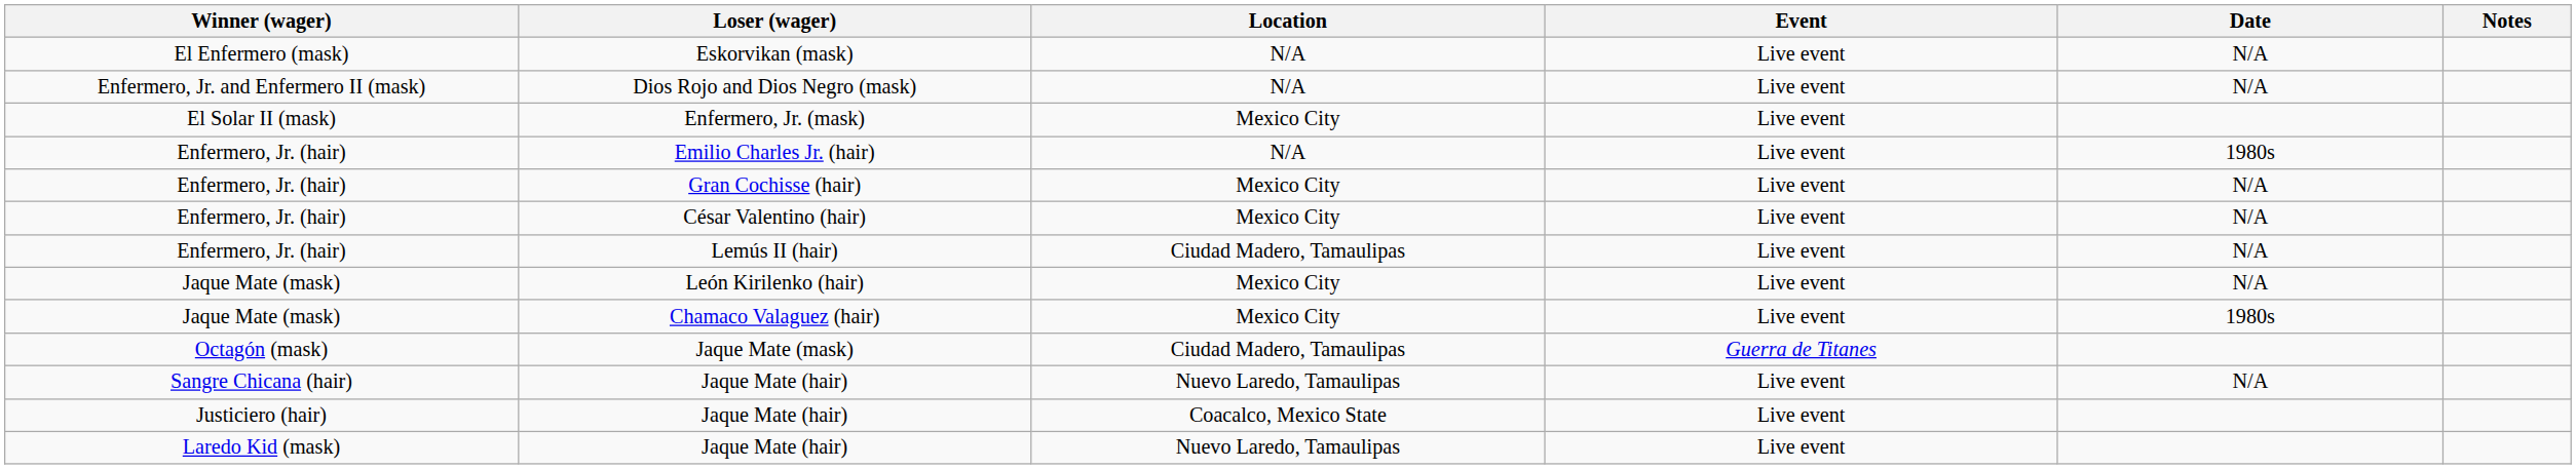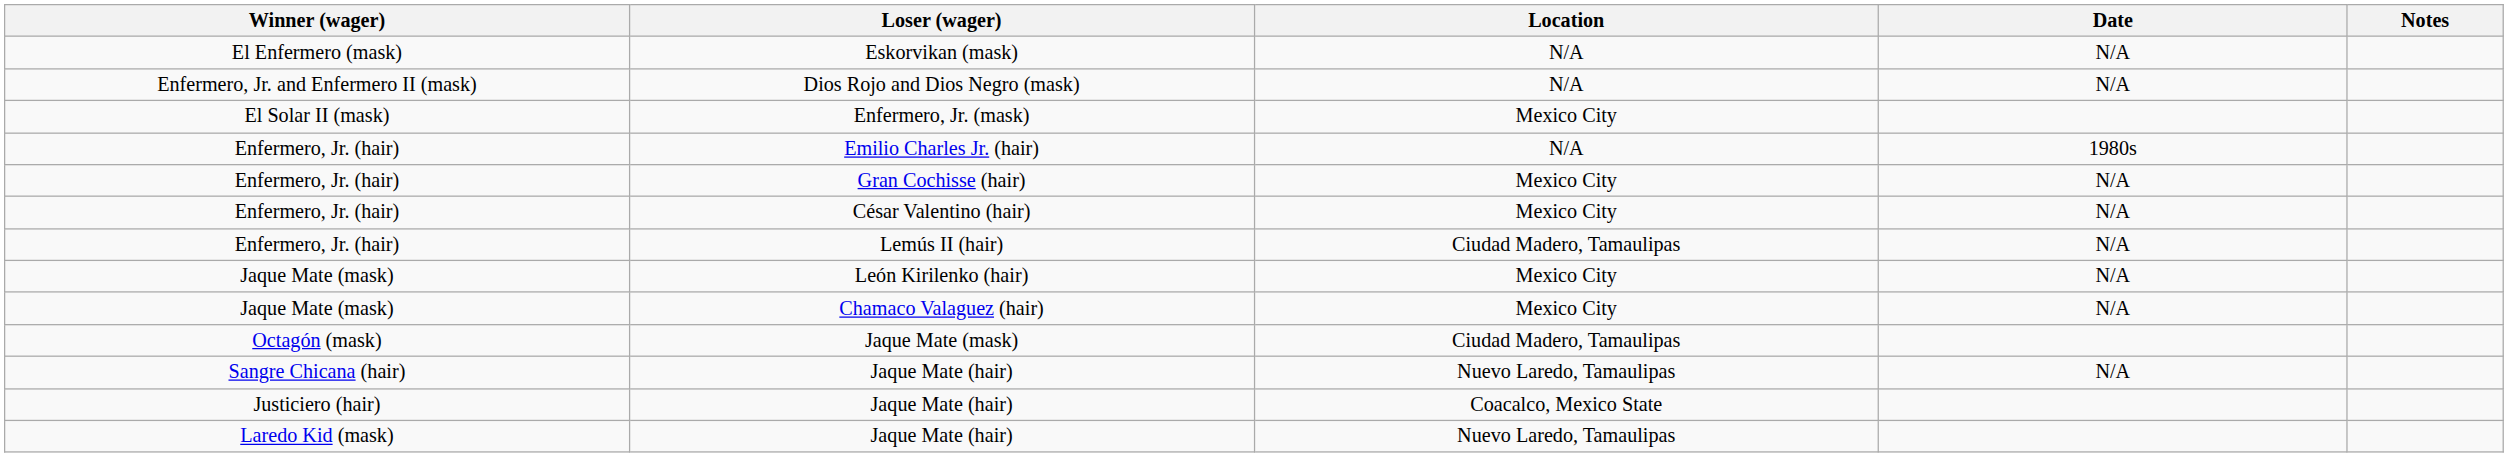 <table class="wikitable sortable" width=100%  style="text-align: center">
 <tr>
 <th width=20% scope="col">Winner (wager)</th>
 <th width=20% scope="col">Loser (wager)</th>
 <th width=20% scope="col">Location</th>
-<th width=20% scope="col">Event</th>
 <th width=15% scope="col">Date</th>
 <th class="unsortable" width=5% scope="col">Notes</th>
 </tr>
 <tr>
 <td>El Enfermero (mask)</td>
 <td>Eskorvikan (mask)</td>
 <td>N/A</td>
-<td>Live event</td>
 <td>N/A</td>
 <td> </td>
 </tr>
 <tr>
 <td>Enfermero, Jr. and Enfermero II (mask)</td>
 <td>Dios Rojo and Dios Negro (mask)</td>
 <td>N/A</td>
-<td>Live event</td>
 <td>N/A</td>
 <td> </td>
 </tr>
 <tr>
 <td>El Solar II (mask)</td>
 <td>Enfermero, Jr. (mask)</td>
 <td>Mexico City</td>
-<td>Live event</td>
 <td></td>
 <td></td>
 </tr>
 <tr>
 <td>Enfermero, Jr. (hair)</td>
 <td><a href='#'>Emilio Charles Jr.</a> (hair)</td>
 <td>N/A</td>
-<td>Live event</td>
 <td>1980s</td>
 <td></td>
 </tr>
 <tr>
 <td>Enfermero, Jr. (hair)</td>
 <td><a href='#'>Gran Cochisse</a> (hair)</td>
 <td>Mexico City</td>
-<td>Live event</td>
 <td>N/A</td>
 <td></td>
 </tr>
 <tr>
 <td>Enfermero, Jr. (hair)</td>
 <td>César Valentino (hair)</td>
 <td>Mexico City</td>
-<td>Live event</td>
 <td>N/A</td>
 <td></td>
 </tr>
 <tr>
 <td>Enfermero, Jr. (hair)</td>
 <td>Lemús II (hair)</td>
 <td>Ciudad Madero, Tamaulipas</td>
-<td>Live event</td>
 <td>N/A</td>
 <td> </td>
 </tr>
 <tr>
 <td>Jaque Mate (mask)</td>
 <td>León Kirilenko (hair)</td>
 <td>Mexico City</td>
-<td>Live event</td>
 <td>N/A</td>
 <td> </td>
 </tr>
 <tr>
 <td>Jaque Mate (mask)</td>
 <td><a href='#'>Chamaco Valaguez</a> (hair)</td>
 <td>Mexico City</td>
-<td>Live event</td>
-<td>1980s</td>
+<td>N/A</td>
 <td> </td>
 </tr>
 <tr>
 <td><a href='#'>Octagón</a> (mask)</td>
 <td>Jaque Mate (mask)</td>
 <td>Ciudad Madero, Tamaulipas</td>
-<td><em><a href='#'>Guerra de Titanes</a></em></td>
 <td></td>
 <td></td>
 </tr>
 <tr>
 <td><a href='#'>Sangre Chicana</a> (hair)</td>
 <td>Jaque Mate (hair)</td>
 <td>Nuevo Laredo, Tamaulipas</td>
-<td>Live event</td>
 <td>N/A</td>
 <td></td>
 </tr>
 <tr>
 <td>Justiciero (hair)</td>
 <td>Jaque Mate (hair)</td>
 <td>Coacalco, Mexico State</td>
-<td>Live event</td>
 <td></td>
 <td> </td>
 </tr>
 <tr>
 <td><a href='#'>Laredo Kid</a> (mask)</td>
 <td>Jaque Mate (hair)</td>
 <td>Nuevo Laredo, Tamaulipas</td>
-<td>Live event</td>
 <td></td>
 <td></td>
 </tr>
 </table>
